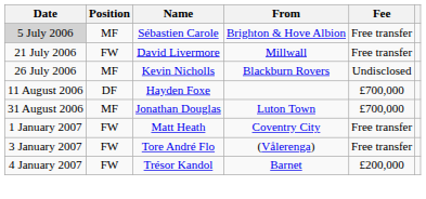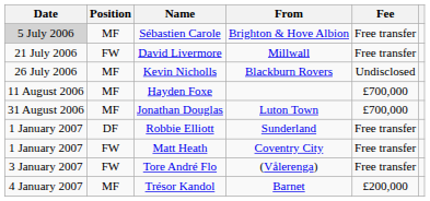 <table class="wikitable" style="text-align:center;">
 <tr>
 <th>Date</th>
 <th>Position</th>
 <th>Name</th>
 <th>From</th>
 <th>Fee</th>
 <th></th>
 </tr>
 <tr>
 <td style="background: lightgrey;">5 July 2006</td>
 <td>MF</td>
 <td><a href='#'>Sébastien Carole</a></td>
 <td><a href='#'>Brighton & Hove Albion</a></td>
 <td>Free transfer</td>
 <td></td>
 </tr>
 <tr>
 <td>21 July 2006</td>
 <td>FW</td>
 <td><a href='#'>David Livermore</a></td>
 <td><a href='#'>Millwall</a></td>
 <td>Free transfer</td>
 <td></td>
 </tr>
 <tr>
 <td>26 July 2006</td>
 <td>MF</td>
 <td><a href='#'>Kevin Nicholls</a></td>
 <td><a href='#'>Blackburn Rovers</a></td>
 <td>Undisclosed</td>
 <td></td>
 </tr>
 <tr>
 <td>11 August 2006</td>
-<td>DF</td>
+<td>MF</td>
 <td><a href='#'>Hayden Foxe</a></td>
 <td></td>
 <td>£700,000</td>
 <td></td>
 </tr>
 <tr>
 <td>31 August 2006</td>
 <td>MF</td>
 <td><a href='#'>Jonathan Douglas</a></td>
 <td><a href='#'>Luton Town</a></td>
 <td>£700,000</td>
+<td></td>
+</tr>
+<tr>
+<td>1 January 2007</td>
+<td>DF</td>
+<td><a href='#'>Robbie Elliott</a></td>
+<td><a href='#'>Sunderland</a></td>
+<td>Free transfer</td>
 <td></td>
 </tr>
 <tr>
 <td>1 January 2007</td>
 <td>FW</td>
 <td><a href='#'>Matt Heath</a></td>
 <td><a href='#'>Coventry City</a></td>
 <td>Free transfer</td>
 <td></td>
 </tr>
 <tr>
 <td>3 January 2007</td>
 <td>FW</td>
 <td><a href='#'>Tore André Flo</a></td>
 <td>(<a href='#'>Vålerenga</a>)</td>
 <td>Free transfer</td>
 <td></td>
 </tr>
 <tr>
 <td>4 January 2007</td>
-<td>FW</td>
+<td>MF</td>
 <td><a href='#'>Trésor Kandol</a></td>
 <td><a href='#'>Barnet</a></td>
 <td>£200,000</td>
 <td></td>
 </tr>
 </table>
